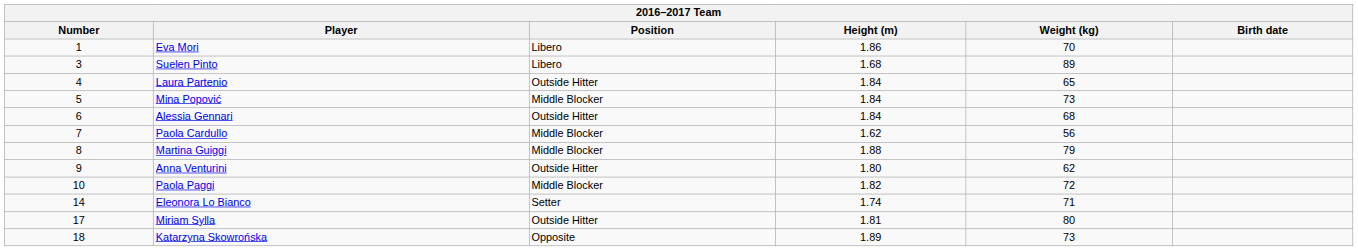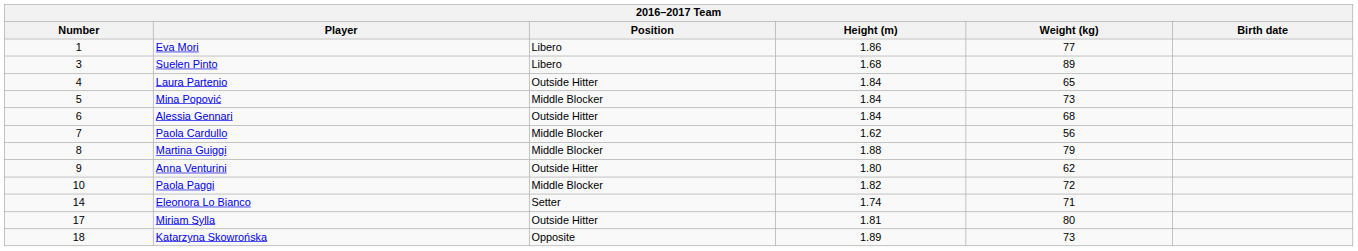 <table class="wikitable" style="width:100%;">
 <tr>
 <th colspan=6><strong>2016–2017 Team</strong></th>
 </tr>
 <tr>
 <th>Number</th>
 <th>Player</th>
 <th>Position</th>
 <th>Height (m)</th>
 <th>Weight (kg)</th>
 <th>Birth date</th>
 </tr>
 <tr>
 <td align=center>1</td>
 <td> <a href='#'>Eva Mori</a></td>
 <td>Libero</td>
 <td align=center>1.86</td>
-<td align=center>70</td>
+<td align=center>77</td>
 <td></td>
 </tr>
 <tr>
 <td align=center>3</td>
 <td> <a href='#'>Suelen Pinto</a></td>
 <td>Libero</td>
 <td align=center>1.68</td>
 <td align=center>89</td>
 <td></td>
 </tr>
 <tr>
 <td align=center>4</td>
 <td> <a href='#'>Laura Partenio</a></td>
 <td>Outside Hitter</td>
 <td align=center>1.84</td>
 <td align=center>65</td>
 <td></td>
 </tr>
 <tr>
 <td align=center>5</td>
 <td> <a href='#'>Mina Popović</a></td>
 <td>Middle Blocker</td>
 <td align=center>1.84</td>
 <td align=center>73</td>
 <td></td>
 </tr>
 <tr>
 <td align=center>6</td>
 <td> <a href='#'>Alessia Gennari</a></td>
 <td>Outside Hitter</td>
 <td align=center>1.84</td>
 <td align=center>68</td>
 <td></td>
 </tr>
 <tr>
 <td align=center>7</td>
 <td> <a href='#'>Paola Cardullo</a></td>
 <td>Middle Blocker</td>
 <td align=center>1.62</td>
 <td align=center>56</td>
 <td></td>
 </tr>
 <tr>
 <td align=center>8</td>
 <td> <a href='#'>Martina Guiggi</a></td>
 <td>Middle Blocker</td>
 <td align=center>1.88</td>
 <td align=center>79</td>
 <td></td>
 </tr>
 <tr>
 <td align=center>9</td>
 <td> <a href='#'>Anna Venturini</a></td>
 <td>Outside Hitter</td>
 <td align=center>1.80</td>
 <td align=center>62</td>
 <td></td>
 </tr>
 <tr>
 <td align=center>10</td>
 <td> <a href='#'>Paola Paggi</a></td>
 <td>Middle Blocker</td>
 <td align=center>1.82</td>
 <td align=center>72</td>
 <td></td>
 </tr>
 <tr>
 <td align=center>14</td>
 <td> <a href='#'>Eleonora Lo Bianco</a></td>
 <td>Setter</td>
 <td align=center>1.74</td>
 <td align=center>71</td>
 <td></td>
 </tr>
 <tr>
 <td align=center>17</td>
 <td> <a href='#'>Miriam Sylla</a></td>
 <td>Outside Hitter</td>
 <td align=center>1.81</td>
 <td align=center>80</td>
 <td></td>
 </tr>
 <tr>
 <td align=center>18</td>
 <td> <a href='#'>Katarzyna Skowrońska</a></td>
 <td>Opposite</td>
 <td align=center>1.89</td>
 <td align=center>73</td>
 <td></td>
 </tr>
 </table>
